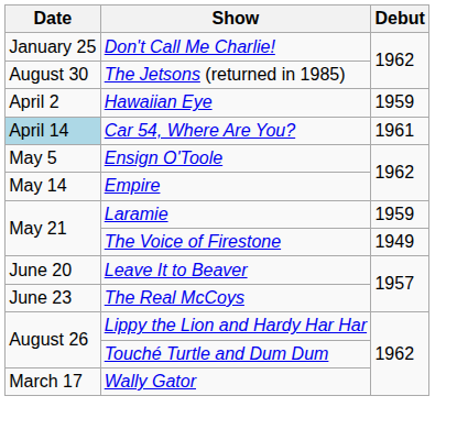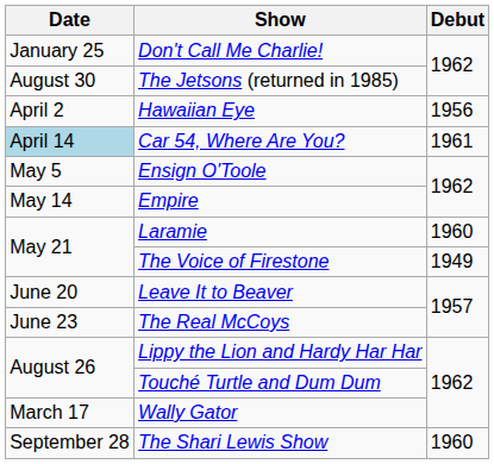 <table class="wikitable">
 <tr>
 <th>Date</th>
 <th>Show</th>
 <th>Debut</th>
 </tr>
 <tr>
 <td>January 25</td>
 <td><em><a href='#'>Don't Call Me Charlie!</a></em></td>
 <td rowspan="2">1962</td>
 </tr>
 <tr>
 <td>August 30</td>
 <td><em><a href='#'>The Jetsons</a></em> (returned in 1985)</td>
 </tr>
 <tr>
 <td>April 2</td>
 <td><em><a href='#'>Hawaiian Eye</a></em></td>
-<td>1959</td>
+<td>1956</td>
 </tr>
 <tr>
 <td style="background: lightblue;">April 14</td>
 <td><em><a href='#'>Car 54, Where Are You?</a></em></td>
 <td>1961</td>
 </tr>
 <tr>
 <td>May 5</td>
 <td><em><a href='#'>Ensign O'Toole</a></em></td>
 <td rowspan=2>1962</td>
 </tr>
 <tr>
 <td>May 14</td>
 <td><em><a href='#'>Empire</a></em></td>
 </tr>
 <tr>
 <td rowspan="2">May 21</td>
 <td><em><a href='#'>Laramie</a></em></td>
-<td>1959</td>
+<td>1960</td>
 </tr>
 <tr>
 <td><em><a href='#'>The Voice of Firestone</a></em></td>
 <td>1949</td>
 </tr>
 <tr>
 <td>June 20</td>
 <td><em><a href='#'>Leave It to Beaver</a></em></td>
 <td rowspan="2">1957</td>
 </tr>
 <tr>
 <td>June 23</td>
 <td><em><a href='#'>The Real McCoys</a></em></td>
 </tr>
 <tr>
 <td rowspan="2">August 26</td>
 <td><em><a href='#'>Lippy the Lion and Hardy Har Har</a></em></td>
 <td rowspan="3">1962</td>
 </tr>
 <tr>
 <td><em><a href='#'>Touché Turtle and Dum Dum</a></em></td>
 </tr>
 <tr>
 <td>March 17</td>
 <td><em><a href='#'>Wally Gator</a></em></td>
 </tr>
 <tr>
+<td>September 28</td>
+<td><em><a href='#'>The Shari Lewis Show</a></em></td>
+<td>1960</td>
+</tr>
+<tr>
 </tr>
 </table>
